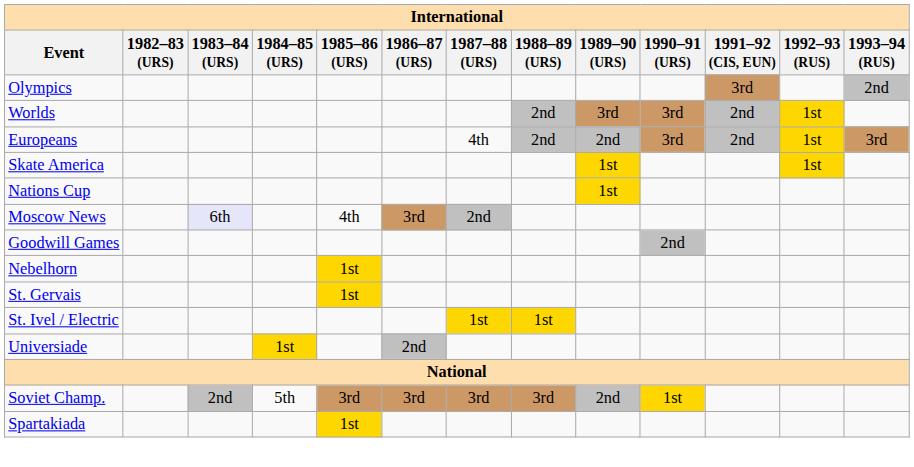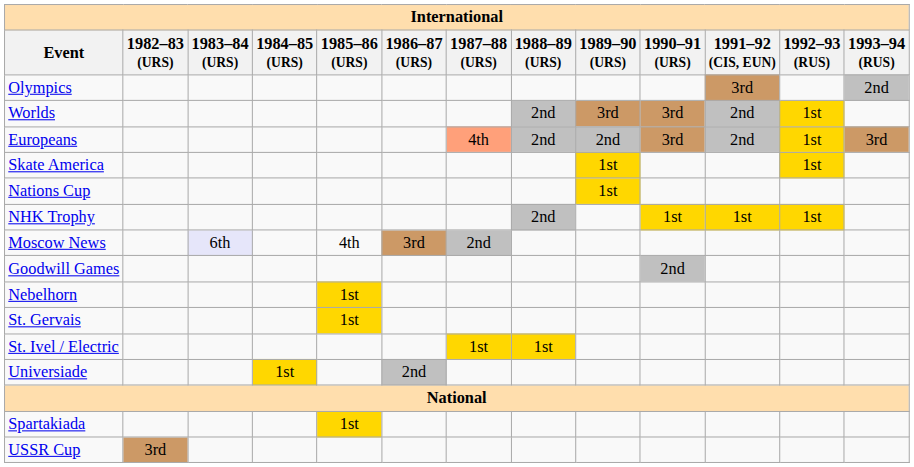 <table class="wikitable" style="text-align:center">
 <tr>
 <th style="background-color: #ffdead; " colspan=13 align=center><strong>International</strong></th>
 </tr>
 <tr>
 <th>Event</th>
 <th>1982–83 <br> <small>(URS)</small></th>
 <th>1983–84 <br> <small>(URS)</small></th>
 <th>1984–85 <br> <small>(URS)</small></th>
 <th>1985–86 <br> <small>(URS)</small></th>
 <th>1986–87 <br> <small>(URS)</small></th>
 <th>1987–88 <br> <small>(URS)</small></th>
 <th>1988–89 <br> <small>(URS)</small></th>
 <th>1989–90 <br> <small>(URS)</small></th>
 <th>1990–91 <br> <small>(URS)</small></th>
 <th>1991–92 <br> <small>(CIS, EUN)</small></th>
 <th>1992–93 <br> <small>(RUS)</small></th>
 <th>1993–94 <br> <small>(RUS)</small></th>
 </tr>
 <tr>
 <td align=left><a href='#'>Olympics</a></td>
 <td></td>
 <td></td>
 <td></td>
 <td></td>
 <td></td>
 <td></td>
 <td></td>
 <td></td>
 <td></td>
 <td bgcolor=cc9966>3rd</td>
 <td></td>
 <td bgcolor=silver>2nd</td>
 </tr>
 <tr>
 <td align=left><a href='#'>Worlds</a></td>
 <td></td>
 <td></td>
 <td></td>
 <td></td>
 <td></td>
 <td></td>
 <td bgcolor=silver>2nd</td>
 <td bgcolor=cc9966>3rd</td>
 <td bgcolor=cc9966>3rd</td>
 <td bgcolor=silver>2nd</td>
 <td bgcolor=gold>1st</td>
 <td></td>
 </tr>
 <tr>
 <td align=left><a href='#'>Europeans</a></td>
 <td></td>
 <td></td>
 <td></td>
 <td></td>
 <td></td>
-<td>4th</td>
+<td style="background: lightsalmon;">4th</td>
 <td bgcolor=silver>2nd</td>
 <td bgcolor=silver>2nd</td>
 <td bgcolor=cc9966>3rd</td>
 <td bgcolor=silver>2nd</td>
 <td bgcolor=gold>1st</td>
 <td bgcolor=cc9966>3rd</td>
 </tr>
 <tr>
 <td align=left><a href='#'>Skate America</a></td>
 <td></td>
 <td></td>
 <td></td>
 <td></td>
 <td></td>
 <td></td>
 <td></td>
 <td bgcolor=gold>1st</td>
 <td></td>
 <td></td>
 <td bgcolor=gold>1st</td>
 <td></td>
 </tr>
 <tr>
 <td align=left><a href='#'>Nations Cup</a></td>
 <td></td>
 <td></td>
 <td></td>
 <td></td>
 <td></td>
 <td></td>
 <td></td>
 <td bgcolor=gold>1st</td>
 <td></td>
 <td></td>
 <td></td>
+<td></td>
+</tr>
+<tr>
+<td align=left><a href='#'>NHK Trophy</a></td>
+<td></td>
+<td></td>
+<td></td>
+<td></td>
+<td></td>
+<td></td>
+<td bgcolor=silver>2nd</td>
+<td></td>
+<td bgcolor=gold>1st</td>
+<td bgcolor=gold>1st</td>
+<td bgcolor=gold>1st</td>
 <td></td>
 </tr>
 <tr>
 <td align=left><a href='#'>Moscow News</a></td>
 <td></td>
 <td style="background: lavender;">6th</td>
 <td></td>
 <td>4th</td>
 <td bgcolor=cc9966>3rd</td>
 <td bgcolor=silver>2nd</td>
 <td></td>
 <td></td>
 <td></td>
 <td></td>
 <td></td>
 <td></td>
 </tr>
 <tr>
 <td align=left><a href='#'>Goodwill Games</a></td>
 <td></td>
 <td></td>
 <td></td>
 <td></td>
 <td></td>
 <td></td>
 <td></td>
 <td></td>
 <td bgcolor=silver>2nd</td>
 <td></td>
 <td></td>
 <td></td>
 </tr>
 <tr>
 <td align=left><a href='#'>Nebelhorn</a></td>
 <td></td>
 <td></td>
 <td></td>
 <td bgcolor=gold>1st</td>
 <td></td>
 <td></td>
 <td></td>
 <td></td>
 <td></td>
 <td></td>
 <td></td>
 <td></td>
 </tr>
 <tr>
 <td align=left><a href='#'>St. Gervais</a></td>
 <td></td>
 <td></td>
 <td></td>
 <td bgcolor=gold>1st</td>
 <td></td>
 <td></td>
 <td></td>
 <td></td>
 <td></td>
 <td></td>
 <td></td>
 <td></td>
 </tr>
 <tr>
 <td align=left><a href='#'>St. Ivel / Electric</a></td>
 <td></td>
 <td></td>
 <td></td>
 <td></td>
 <td></td>
 <td bgcolor=gold>1st</td>
 <td bgcolor=gold>1st</td>
 <td></td>
 <td></td>
 <td></td>
 <td></td>
 <td></td>
 </tr>
 <tr>
 <td align=left><a href='#'>Universiade</a></td>
 <td></td>
 <td></td>
 <td bgcolor=gold>1st</td>
 <td></td>
 <td bgcolor=silver>2nd</td>
 <td></td>
 <td></td>
 <td></td>
 <td></td>
 <td></td>
 <td></td>
 <td></td>
 </tr>
 <tr>
 <th style="background-color: #ffdead; " colspan=13 align=center><strong>National</strong></th>
 </tr>
 <tr>
-<td align=left><a href='#'>Soviet Champ.</a></td>
-<td></td>
-<td bgcolor=silver>2nd</td>
-<td>5th</td>
-<td bgcolor=cc9966>3rd</td>
-<td bgcolor=cc9966>3rd</td>
-<td bgcolor=cc9966>3rd</td>
-<td bgcolor=cc9966>3rd</td>
-<td bgcolor=silver>2nd</td>
-<td bgcolor=gold>1st</td>
-<td></td>
-<td></td>
-<td></td>
-</tr>
-<tr>
 <td align=left><a href='#'>Spartakiada</a></td>
 <td></td>
 <td></td>
 <td></td>
 <td bgcolor=gold>1st</td>
 <td></td>
 <td></td>
 <td></td>
 <td></td>
 <td></td>
 <td></td>
 <td></td>
 <td></td>
 </tr>
+<tr>
+<td align=left><a href='#'>USSR Cup</a></td>
+<td bgcolor=cc9966>3rd</td>
+<td></td>
+<td></td>
+<td></td>
+<td></td>
+<td></td>
+<td></td>
+<td></td>
+<td></td>
+<td></td>
+<td></td>
+<td></td>
+</tr>
 </table>
